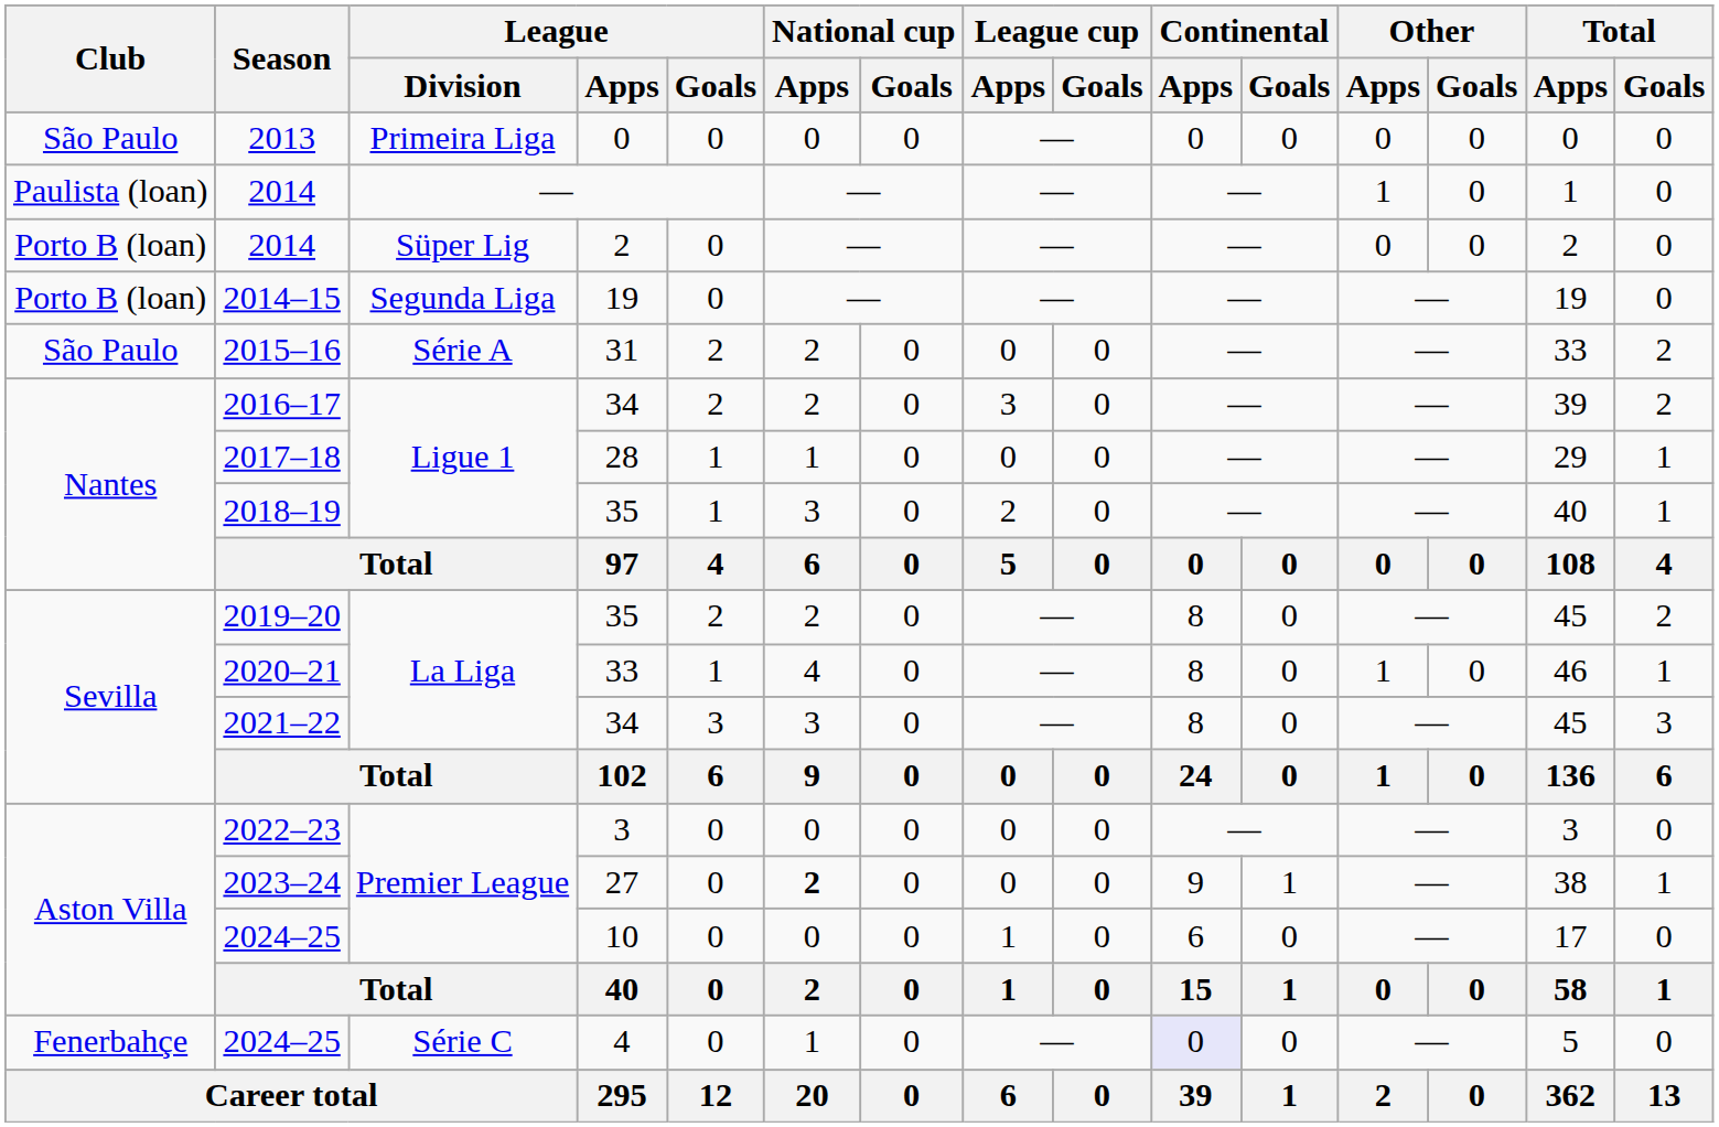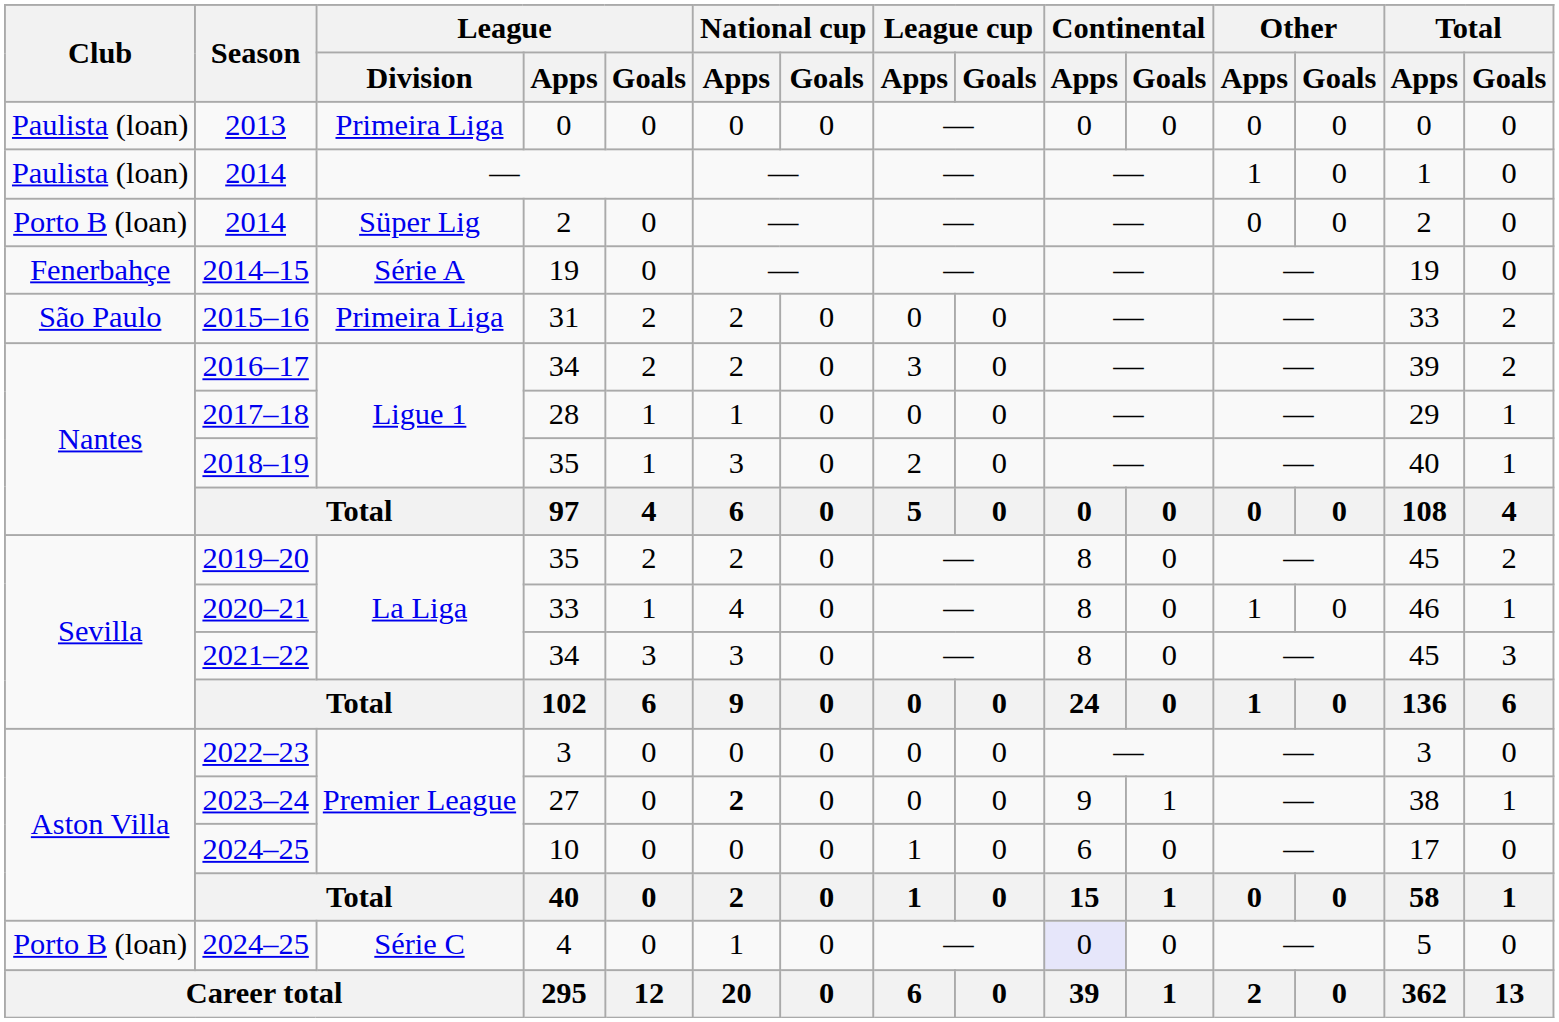 <table class="wikitable" style="text-align:center">
 <tr>
 <th rowspan="2">Club</th>
 <th rowspan="2">Season</th>
 <th colspan="3">League</th>
 <th colspan="2">National cup</th>
 <th colspan="2">League cup</th>
 <th colspan="2">Continental</th>
 <th colspan="2">Other</th>
 <th colspan="2">Total</th>
 </tr>
 <tr>
 <th>Division</th>
 <th>Apps</th>
 <th>Goals</th>
 <th>Apps</th>
 <th>Goals</th>
 <th>Apps</th>
 <th>Goals</th>
 <th>Apps</th>
 <th>Goals</th>
 <th>Apps</th>
 <th>Goals</th>
 <th>Apps</th>
 <th>Goals</th>
 </tr>
 <tr>
-<td><a href='#'>São Paulo</a></td>
+<td><a href='#'>Paulista</a> (loan)</td>
 <td><a href='#'>2013</a></td>
 <td><a href='#'>Primeira Liga</a></td>
 <td>0</td>
 <td>0</td>
 <td>0</td>
 <td>0</td>
 <td colspan="2">—</td>
 <td>0</td>
 <td>0</td>
 <td>0</td>
 <td>0</td>
 <td>0</td>
 <td>0</td>
 </tr>
 <tr>
 <td><a href='#'>Paulista</a> (loan)</td>
 <td><a href='#'>2014</a></td>
 <td colspan="3">—</td>
 <td colspan="2">—</td>
 <td colspan="2">—</td>
 <td colspan="2">—</td>
 <td>1</td>
 <td>0</td>
 <td>1</td>
 <td>0</td>
 </tr>
 <tr>
 <td><a href='#'>Porto B</a> (loan)</td>
 <td><a href='#'>2014</a></td>
 <td><a href='#'>Süper Lig</a></td>
 <td>2</td>
 <td>0</td>
 <td colspan="2">—</td>
 <td colspan="2">—</td>
 <td colspan="2">—</td>
 <td>0</td>
 <td>0</td>
 <td>2</td>
 <td>0</td>
 </tr>
 <tr>
-<td><a href='#'>Porto B</a> (loan)</td>
+<td><a href='#'>Fenerbahçe</a></td>
 <td><a href='#'>2014–15</a></td>
-<td><a href='#'>Segunda Liga</a></td>
+<td><a href='#'>Série A</a></td>
 <td>19</td>
 <td>0</td>
 <td colspan="2">—</td>
 <td colspan="2">—</td>
 <td colspan="2">—</td>
 <td colspan="2">—</td>
 <td>19</td>
 <td>0</td>
 </tr>
 <tr>
 <td><a href='#'>São Paulo</a></td>
 <td><a href='#'>2015–16</a></td>
-<td><a href='#'>Série A</a></td>
+<td><a href='#'>Primeira Liga</a></td>
 <td>31</td>
 <td>2</td>
 <td>2</td>
 <td>0</td>
 <td>0</td>
 <td>0</td>
 <td colspan="2">—</td>
 <td colspan="2">—</td>
 <td>33</td>
 <td>2</td>
 </tr>
 <tr>
 <td rowspan="4"><a href='#'>Nantes</a></td>
 <td><a href='#'>2016–17</a></td>
 <td rowspan="3"><a href='#'>Ligue 1</a></td>
 <td>34</td>
 <td>2</td>
 <td>2</td>
 <td>0</td>
 <td>3</td>
 <td>0</td>
 <td colspan="2">—</td>
 <td colspan="2">—</td>
 <td>39</td>
 <td>2</td>
 </tr>
 <tr>
 <td><a href='#'>2017–18</a></td>
 <td>28</td>
 <td>1</td>
 <td>1</td>
 <td>0</td>
 <td>0</td>
 <td>0</td>
 <td colspan="2">—</td>
 <td colspan="2">—</td>
 <td>29</td>
 <td>1</td>
 </tr>
 <tr>
 <td><a href='#'>2018–19</a></td>
 <td>35</td>
 <td>1</td>
 <td>3</td>
 <td>0</td>
 <td>2</td>
 <td>0</td>
 <td colspan="2">—</td>
 <td colspan="2">—</td>
 <td>40</td>
 <td>1</td>
 </tr>
 <tr>
 <th colspan="2">Total</th>
 <th>97</th>
 <th>4</th>
 <th>6</th>
 <th>0</th>
 <th>5</th>
 <th>0</th>
 <th>0</th>
 <th>0</th>
 <th>0</th>
 <th>0</th>
 <th>108</th>
 <th>4</th>
 </tr>
 <tr>
 <td rowspan="4"><a href='#'>Sevilla</a></td>
 <td><a href='#'>2019–20</a></td>
 <td rowspan="3"><a href='#'>La Liga</a></td>
 <td>35</td>
 <td>2</td>
 <td>2</td>
 <td>0</td>
 <td colspan="2">—</td>
 <td>8</td>
 <td>0</td>
 <td colspan="2">—</td>
 <td>45</td>
 <td>2</td>
 </tr>
 <tr>
 <td><a href='#'>2020–21</a></td>
 <td>33</td>
 <td>1</td>
 <td>4</td>
 <td>0</td>
 <td colspan="2">—</td>
 <td>8</td>
 <td>0</td>
 <td>1</td>
 <td>0</td>
 <td>46</td>
 <td>1</td>
 </tr>
 <tr>
 <td><a href='#'>2021–22</a></td>
 <td>34</td>
 <td>3</td>
 <td>3</td>
 <td>0</td>
 <td colspan="2">—</td>
 <td>8</td>
 <td>0</td>
 <td colspan="2">—</td>
 <td>45</td>
 <td>3</td>
 </tr>
 <tr>
 <th colspan="2">Total</th>
 <th>102</th>
 <th>6</th>
 <th>9</th>
 <th>0</th>
 <th>0</th>
 <th>0</th>
 <th>24</th>
 <th>0</th>
 <th>1</th>
 <th>0</th>
 <th>136</th>
 <th>6</th>
 </tr>
 <tr>
 <td rowspan="4"><a href='#'>Aston Villa</a></td>
 <td><a href='#'>2022–23</a></td>
 <td rowspan="3"><a href='#'>Premier League</a></td>
 <td>3</td>
 <td>0</td>
 <td>0</td>
 <td>0</td>
 <td>0</td>
 <td>0</td>
 <td colspan="2">—</td>
 <td colspan="2">—</td>
 <td>3</td>
 <td>0</td>
 </tr>
 <tr>
 <td><a href='#'>2023–24</a></td>
 <td>27</td>
 <td>0</td>
 <td><strong>2</strong></td>
 <td>0</td>
 <td>0</td>
 <td>0</td>
 <td>9</td>
 <td>1</td>
 <td colspan="2">—</td>
 <td>38</td>
 <td>1</td>
 </tr>
 <tr>
 <td><a href='#'>2024–25</a></td>
 <td>10</td>
 <td>0</td>
 <td>0</td>
 <td>0</td>
 <td>1</td>
 <td>0</td>
 <td>6</td>
 <td>0</td>
 <td colspan="2">—</td>
 <td>17</td>
 <td>0</td>
 </tr>
 <tr>
 <th colspan="2">Total</th>
 <th>40</th>
 <th>0</th>
 <th>2</th>
 <th>0</th>
 <th>1</th>
 <th>0</th>
 <th>15</th>
 <th>1</th>
 <th>0</th>
 <th>0</th>
 <th>58</th>
 <th>1</th>
 </tr>
 <tr>
-<td><a href='#'>Fenerbahçe</a></td>
+<td><a href='#'>Porto B</a> (loan)</td>
 <td><a href='#'>2024–25</a></td>
 <td><a href='#'>Série C</a></td>
 <td>4</td>
 <td>0</td>
 <td>1</td>
 <td>0</td>
 <td colspan="2">—</td>
 <td style="background: lavender;">0</td>
 <td>0</td>
 <td colspan="2">—</td>
 <td>5</td>
 <td>0</td>
 </tr>
 <tr>
 <th colspan="3">Career total</th>
 <th>295</th>
 <th>12</th>
 <th>20</th>
 <th>0</th>
 <th>6</th>
 <th>0</th>
 <th>39</th>
 <th>1</th>
 <th>2</th>
 <th>0</th>
 <th>362</th>
 <th>13</th>
 </tr>
 </table>
